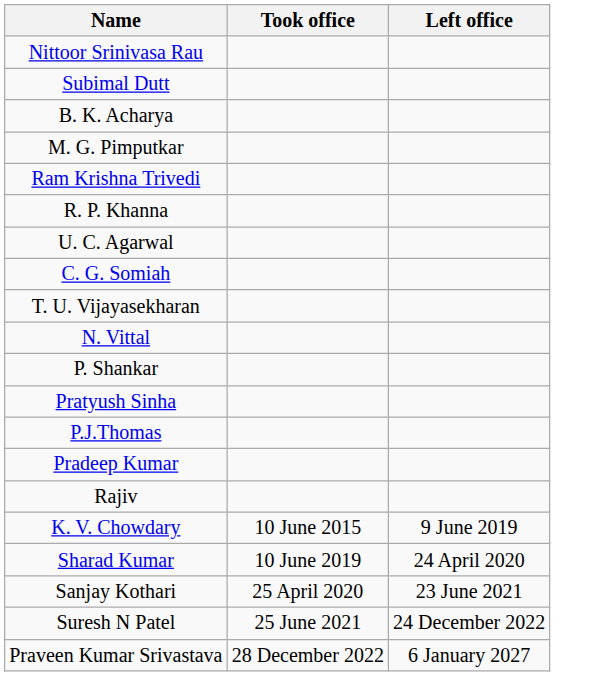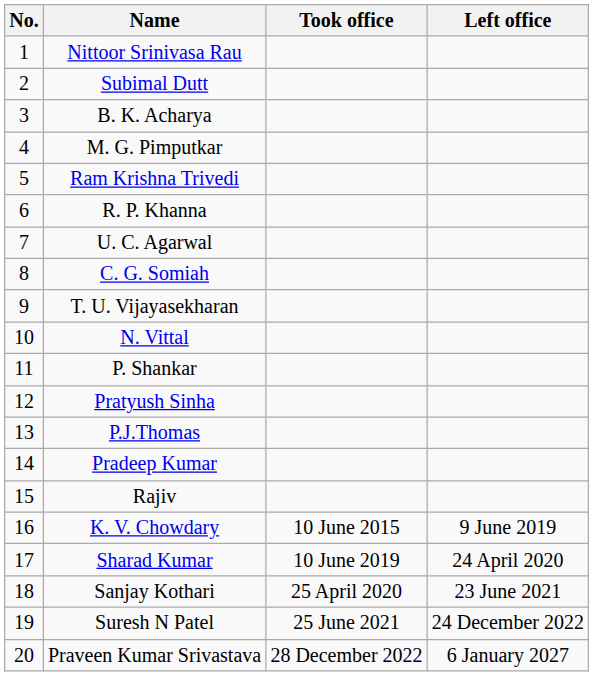 <table class="wikitable sortable" style="text-align:center">
 <tr>
+<th>No.</th>
 <th>Name</th>
 <th>Took office</th>
 <th>Left office</th>
 </tr>
 <tr>
+<td>1</td>
 <td><a href='#'>Nittoor Srinivasa Rau</a></td>
 <td></td>
 <td></td>
 </tr>
 <tr>
+<td>2</td>
 <td><a href='#'>Subimal Dutt</a></td>
 <td></td>
 <td></td>
 </tr>
 <tr>
+<td>3</td>
 <td>B. K. Acharya</td>
 <td></td>
 <td></td>
 </tr>
 <tr>
+<td>4</td>
 <td>M. G. Pimputkar</td>
 <td></td>
 <td></td>
 </tr>
 <tr>
+<td>5</td>
 <td><a href='#'>Ram Krishna Trivedi</a></td>
 <td></td>
 <td></td>
 </tr>
 <tr>
+<td>6</td>
 <td>R. P. Khanna</td>
 <td></td>
 <td></td>
 </tr>
 <tr>
+<td>7</td>
 <td>U. C. Agarwal</td>
 <td></td>
 <td></td>
 </tr>
 <tr>
+<td>8</td>
 <td><a href='#'>C. G. Somiah</a></td>
 <td></td>
 <td></td>
 </tr>
 <tr>
+<td>9</td>
 <td>T. U. Vijayasekharan</td>
 <td></td>
 <td></td>
 </tr>
 <tr>
+<td>10</td>
 <td><a href='#'>N. Vittal</a></td>
 <td></td>
 <td></td>
 </tr>
 <tr>
+<td>11</td>
 <td>P. Shankar</td>
 <td></td>
 <td></td>
 </tr>
 <tr>
+<td>12</td>
 <td><a href='#'>Pratyush Sinha</a></td>
 <td></td>
 <td></td>
 </tr>
 <tr>
+<td>13</td>
 <td><a href='#'>P.J.Thomas</a></td>
 <td></td>
 <td></td>
 </tr>
 <tr>
+<td>14</td>
 <td><a href='#'>Pradeep Kumar</a></td>
 <td></td>
 <td></td>
 </tr>
 <tr>
+<td>15</td>
 <td>Rajiv</td>
 <td></td>
 <td></td>
 </tr>
 <tr>
+<td>16</td>
 <td><a href='#'>K. V. Chowdary</a></td>
 <td>10 June 2015</td>
 <td>9 June 2019</td>
 </tr>
 <tr>
+<td>17</td>
 <td><a href='#'>Sharad Kumar</a></td>
 <td>10 June 2019</td>
 <td>24 April 2020</td>
 </tr>
 <tr>
+<td>18</td>
 <td>Sanjay Kothari</td>
 <td>25 April 2020</td>
 <td>23 June 2021</td>
 </tr>
 <tr>
+<td>19</td>
 <td>Suresh N Patel</td>
 <td>25 June 2021</td>
 <td>24 December 2022</td>
 </tr>
 <tr>
+<td>20</td>
 <td>Praveen Kumar Srivastava</td>
 <td>28 December 2022</td>
 <td>6 January 2027</td>
 </tr>
 </table>
